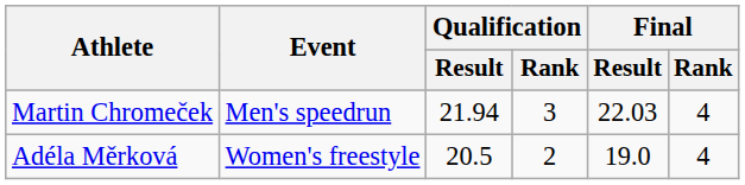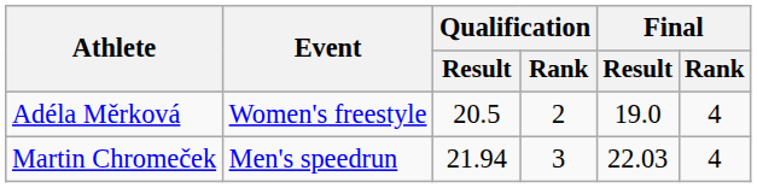 <table class="wikitable" style="font-size:90%">
 <tr>
 <th rowspan="2">Athlete</th>
 <th rowspan="2">Event</th>
 <th colspan="2">Qualification</th>
 <th colspan="2">Final</th>
 </tr>
 <tr style="font-size:95%">
 <th>Result</th>
 <th>Rank</th>
 <th>Result</th>
 <th>Rank</th>
 </tr>
 <tr align="center">
+<td align="left"><a href='#'>Adéla Měrková</a></td>
+<td align="left"><a href='#'>Women's freestyle</a></td>
+<td>20.5</td>
+<td>2</td>
+<td>19.0</td>
+<td>4</td>
+</tr>
+<tr align="center">
 <td align="left"><a href='#'>Martin Chromeček</a></td>
 <td align="left"><a href='#'>Men's speedrun</a></td>
 <td>21.94</td>
 <td>3</td>
 <td>22.03</td>
 <td>4</td>
 </tr>
-<tr align="center">
-<td align="left"><a href='#'>Adéla Měrková</a></td>
-<td align="left"><a href='#'>Women's freestyle</a></td>
-<td>20.5</td>
-<td>2</td>
-<td>19.0</td>
-<td>4</td>
-</tr>
 </table>
